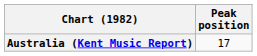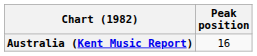 <table class="wikitable plainrowheaders" style="text-align:center">
 <tr>
 <th>Chart (1982)</th>
 <th>Peak<br>position</th>
 </tr>
 <tr>
 <th scope="row">Australia (<a href='#'>Kent Music Report</a>)</th>
-<td>17</td>
+<td>16</td>
 </tr>
 </table>
